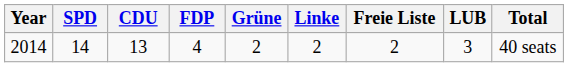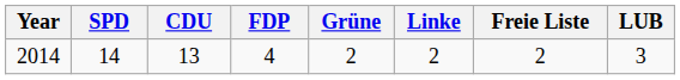 <table class="wikitable" width="500">
 <tr>
 <th>Year</th>
 <th> <a href='#'>SPD</a> </th>
 <th> <a href='#'>CDU</a> </th>
 <th> <a href='#'>FDP</a> </th>
 <th><a href='#'>Grüne</a></th>
 <th><a href='#'>Linke</a></th>
 <th>Freie Liste</th>
 <th>LUB</th>
-<th>Total</th>
 </tr>
 <tr align="center">
 <td>2014</td>
 <td>14</td>
 <td>13</td>
 <td>4</td>
 <td>2</td>
 <td>2</td>
 <td>2</td>
 <td>3</td>
-<td>40 seats</td>
 </tr>
 </table>
